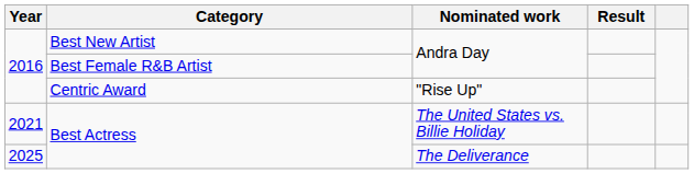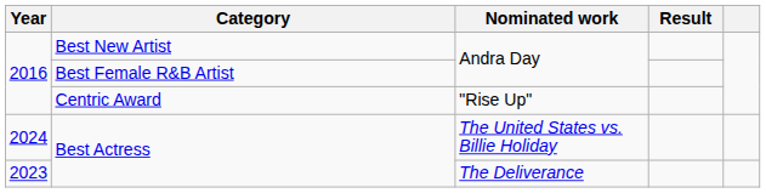 <table class="wikitable" style="width:80%;">
 <tr>
 <th style="width:4%;">Year</th>
 <th style="width:55%;">Category</th>
 <th style="width:26%;">Nominated work</th>
 <th style="width:10%;">Result</th>
 <th width=5%></th>
 </tr>
 <tr>
 <td rowspan="3"><a href='#'>2016</a></td>
 <td><a href='#'>Best New Artist</a></td>
 <td rowspan="2">Andra Day</td>
 <td></td>
 <td style="text-align:center;" rowspan="3"></td>
 </tr>
 <tr>
 <td><a href='#'>Best Female R&B Artist</a></td>
 <td></td>
 </tr>
 <tr>
 <td><a href='#'>Centric Award</a></td>
 <td>"Rise Up"</td>
 <td></td>
 </tr>
 <tr>
-<td><a href='#'>2021</a></td>
+<td><a href='#'>2024</a></td>
 <td rowspan="2"><a href='#'>Best Actress</a></td>
 <td><em><a href='#'>The United States vs. Billie Holiday</a></em></td>
 <td></td>
 <td style="text-align:center;"></td>
 </tr>
 <tr>
-<td><a href='#'>2025</a></td>
+<td><a href='#'>2023</a></td>
 <td><em><a href='#'>The Deliverance</a></em></td>
 <td></td>
 <td style="text-align:center;"></td>
 </tr>
 </table>
